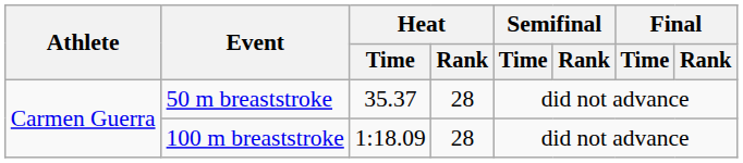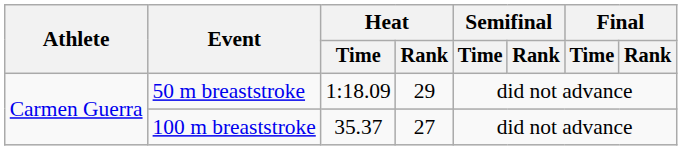 <table class=wikitable style="font-size:90%">
 <tr>
 <th rowspan=2>Athlete</th>
 <th rowspan=2>Event</th>
 <th colspan="2">Heat</th>
 <th colspan="2">Semifinal</th>
 <th colspan="2">Final</th>
 </tr>
 <tr style="font-size:95%">
 <th>Time</th>
 <th>Rank</th>
 <th>Time</th>
 <th>Rank</th>
 <th>Time</th>
 <th>Rank</th>
 </tr>
 <tr align=center>
 <td align=left rowspan=2><a href='#'>Carmen Guerra</a></td>
 <td align=left><a href='#'>50 m breaststroke</a></td>
-<td>35.37</td>
-<td>28</td>
+<td>1:18.09</td>
+<td>29</td>
 <td colspan=4>did not advance</td>
 </tr>
 <tr align=center>
 <td align=left><a href='#'>100 m breaststroke</a></td>
-<td>1:18.09</td>
-<td>28</td>
+<td>35.37</td>
+<td>27</td>
 <td colspan=4>did not advance</td>
 </tr>
 </table>
